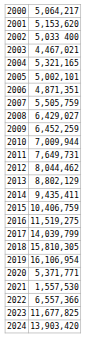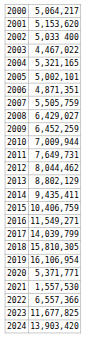 <table class="wikitable" align="centre" style="font-size: 100%; float:right; text-align:right;">
 <tr style="background:white;" align="centre">
 <td>2000</td>
 <td>5,064,217</td>
 </tr>
 <tr style="background:white;" align="centre">
 <td>2001</td>
 <td>5,153,620</td>
 </tr>
 <tr style="background:white;" align="centre">
 <td>2002</td>
 <td>5,033 400</td>
 </tr>
 <tr style="background:white;" align="centre">
 <td>2003</td>
-<td>4,467,021</td>
+<td>4,467,022</td>
 </tr>
 <tr style="background:white;" align="centre">
 <td>2004</td>
 <td>5,321,165</td>
 </tr>
 <tr style="background:white;" align="centre">
 <td>2005</td>
 <td>5,002,101</td>
 </tr>
 <tr style="background:white;" align="centre">
 <td>2006</td>
 <td>4,871,351</td>
 </tr>
 <tr style="background:white;" align="centre">
 <td>2007</td>
 <td>5,505,759</td>
 </tr>
 <tr style="background:white;" align="centre">
 <td>2008</td>
 <td>6,429,027</td>
 </tr>
 <tr style="background:white;" align="centre">
 <td>2009</td>
 <td>6,452,259</td>
 </tr>
 <tr style="background:white;" align="centre">
 <td>2010</td>
 <td>7,009,944</td>
 </tr>
 <tr style="background:white;" align="centre">
 <td>2011</td>
 <td>7,649,731</td>
 </tr>
 <tr style="background:white;" align="centre">
 <td>2012</td>
 <td>8,044,462</td>
 </tr>
 <tr style="background:white;" align="centre">
 <td>2013</td>
 <td>8,802,129</td>
 </tr>
 <tr style="background:white;" align="centre">
 <td>2014</td>
 <td>9,435,411</td>
 </tr>
 <tr style="background:white;" align="centre">
 <td>2015</td>
 <td>10,406,759</td>
 </tr>
 <tr style="background:white;" align="centre">
 <td>2016</td>
-<td>11,519,275</td>
+<td>11,549,271</td>
 </tr>
 <tr style="background:white;" align="centre">
 <td>2017</td>
 <td>14,039,799</td>
 </tr>
 <tr style="background:white;" align="centre">
 <td>2018</td>
 <td>15,810,305</td>
 </tr>
 <tr style="background:white;" align="centre">
 <td>2019</td>
 <td>16,106,954</td>
 </tr>
 <tr style="background:white;" align="centre">
 <td>2020</td>
 <td>5,371,771</td>
 </tr>
 <tr style="background:white;">
 <td>2021</td>
 <td>1,557,530</td>
 </tr>
 <tr style="background:white;" align="centre">
 <td>2022</td>
 <td>6,557,366</td>
 </tr>
 <tr style="background:white;" align="centre">
 <td>2023</td>
 <td>11,677,825</td>
 </tr>
 <tr style="background:white;" align="centre">
 <td>2024</td>
 <td>13,903,420</td>
 </tr>
 </table>
